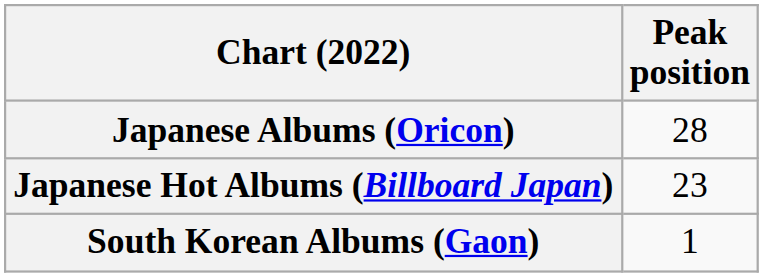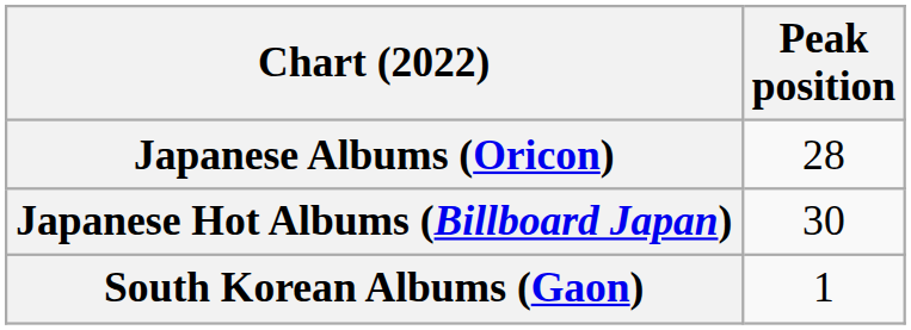 <table class="wikitable sortable plainrowheaders" style="text-align:center">
 <tr>
 <th scope="col">Chart (2022)</th>
 <th scope="col">Peak<br>position</th>
 </tr>
 <tr>
 <th scope="row">Japanese Albums (<a href='#'>Oricon</a>)</th>
 <td>28</td>
 </tr>
 <tr>
 <th scope="row">Japanese Hot Albums (<em><a href='#'>Billboard Japan</a></em>)</th>
-<td>23</td>
+<td>30</td>
 </tr>
 <tr>
 <th scope="row">South Korean Albums (<a href='#'>Gaon</a>)</th>
 <td>1</td>
 </tr>
 </table>
